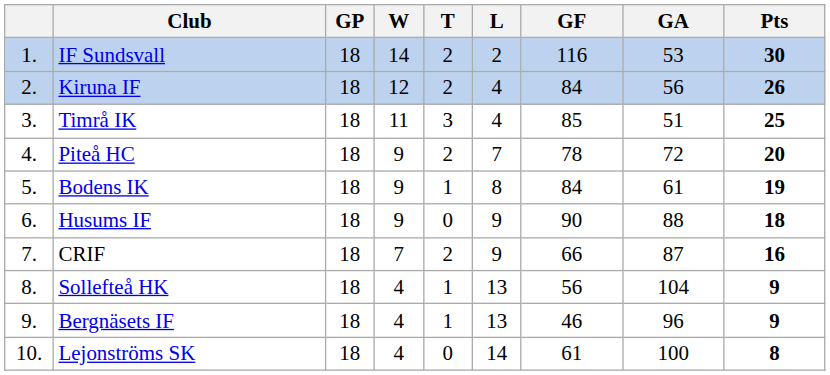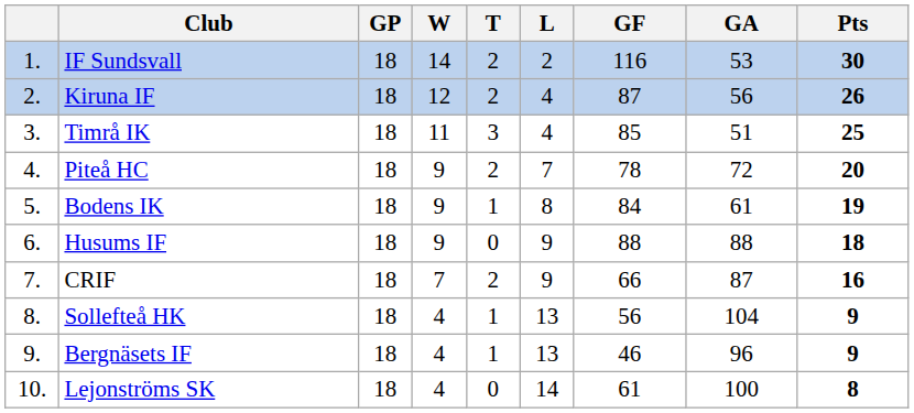 <table class="wikitable">
 <tr>
 <th width="30"></th>
 <th width="200">Club</th>
 <th width="30">GP</th>
 <th width="30">W</th>
 <th width="30">T</th>
 <th width="30">L</th>
 <th width="70">GF</th>
 <th width="70">GA</th>
 <th width="70">Pts</th>
 </tr>
 <tr bgcolor="#BCD2EE" align="center">
 <td>1.</td>
 <td align="left"><a href='#'>IF Sundsvall</a></td>
 <td>18</td>
 <td>14</td>
 <td>2</td>
 <td>2</td>
 <td>116</td>
 <td>53</td>
 <td><strong>30</strong></td>
 </tr>
 <tr bgcolor="#BCD2EE" align="center">
 <td>2.</td>
 <td align="left"><a href='#'>Kiruna IF</a></td>
 <td>18</td>
 <td>12</td>
 <td>2</td>
 <td>4</td>
-<td>84</td>
+<td>87</td>
 <td>56</td>
 <td><strong>26</strong></td>
 </tr>
 <tr bgcolor="#FFFFFF" align="center">
 <td>3.</td>
 <td align="left"><a href='#'>Timrå IK</a></td>
 <td>18</td>
 <td>11</td>
 <td>3</td>
 <td>4</td>
 <td>85</td>
 <td>51</td>
 <td><strong>25</strong></td>
 </tr>
 <tr bgcolor="#FFFFFF" align="center">
 <td>4.</td>
 <td align="left"><a href='#'>Piteå HC</a></td>
 <td>18</td>
 <td>9</td>
 <td>2</td>
 <td>7</td>
 <td>78</td>
 <td>72</td>
 <td><strong>20</strong></td>
 </tr>
 <tr bgcolor="#FFFFFF" align="center">
 <td>5.</td>
 <td align="left"><a href='#'>Bodens IK</a></td>
 <td>18</td>
 <td>9</td>
 <td>1</td>
 <td>8</td>
 <td>84</td>
 <td>61</td>
 <td><strong>19</strong></td>
 </tr>
 <tr bgcolor="#FFFFFF" align="center">
 <td>6.</td>
 <td align="left"><a href='#'>Husums IF</a></td>
 <td>18</td>
 <td>9</td>
 <td>0</td>
 <td>9</td>
-<td>90</td>
+<td>88</td>
 <td>88</td>
 <td><strong>18</strong></td>
 </tr>
 <tr bgcolor="#FFFFFF" align="center">
 <td>7.</td>
 <td align="left">CRIF</td>
 <td>18</td>
 <td>7</td>
 <td>2</td>
 <td>9</td>
 <td>66</td>
 <td>87</td>
 <td><strong>16</strong></td>
 </tr>
 <tr bgcolor="#FFFFFF" align="center">
 <td>8.</td>
 <td align="left"><a href='#'>Sollefteå HK</a></td>
 <td>18</td>
 <td>4</td>
 <td>1</td>
 <td>13</td>
 <td>56</td>
 <td>104</td>
 <td><strong>9</strong></td>
 </tr>
 <tr bgcolor="#FFFFFF" align="center">
 <td>9.</td>
 <td align="left"><a href='#'>Bergnäsets IF</a></td>
 <td>18</td>
 <td>4</td>
 <td>1</td>
 <td>13</td>
 <td>46</td>
 <td>96</td>
 <td><strong>9</strong></td>
 </tr>
 <tr bgcolor="#FFFFFF" align="center">
 <td>10.</td>
 <td align="left"><a href='#'>Lejonströms SK</a></td>
 <td>18</td>
 <td>4</td>
 <td>0</td>
 <td>14</td>
 <td>61</td>
 <td>100</td>
 <td><strong>8</strong></td>
 </tr>
 </table>
